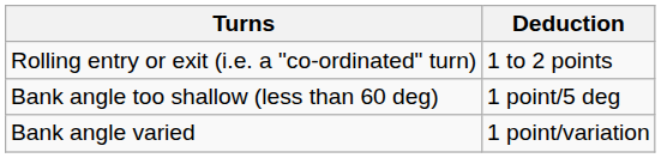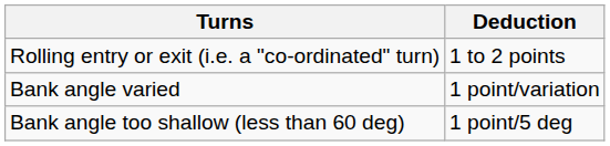 <table class="wikitable">
 <tr>
 <th>Turns</th>
 <th>Deduction</th>
 </tr>
 <tr>
 <td>Rolling entry or exit (i.e. a "co-ordinated" turn)</td>
 <td>1 to 2 points</td>
 </tr>
 <tr>
+<td>Bank angle varied</td>
+<td>1 point/variation</td>
+</tr>
+<tr>
 <td>Bank angle too shallow (less than 60 deg)</td>
 <td>1 point/5 deg</td>
 </tr>
-<tr>
-<td>Bank angle varied</td>
-<td>1 point/variation</td>
-</tr>
 </table>
